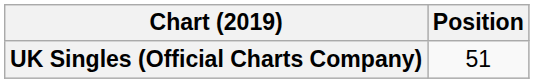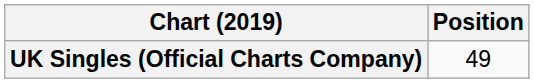 <table class="wikitable plainrowheaders" style="text-align:center">
 <tr>
 <th scope="col">Chart (2019)</th>
 <th scope="col">Position</th>
 </tr>
 <tr>
 <th scope="row">UK Singles (Official Charts Company)</th>
-<td>51</td>
+<td>49</td>
 </tr>
 </table>
